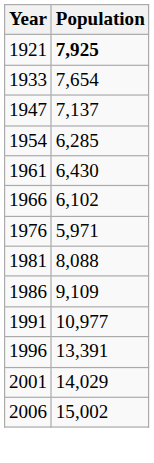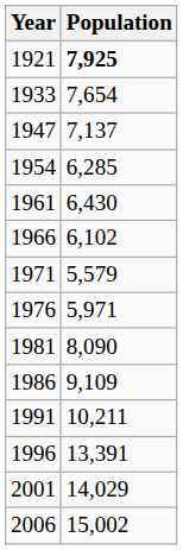 <table class="wikitable">
 <tr>
 <th>Year</th>
 <th>Population</th>
 </tr>
 <tr>
 <td>1921</td>
 <td><strong>7,925</strong></td>
 </tr>
 <tr>
 <td>1933</td>
 <td>7,654</td>
 </tr>
 <tr>
 <td>1947</td>
 <td>7,137</td>
 </tr>
 <tr>
 <td>1954</td>
 <td>6,285</td>
 </tr>
 <tr>
 <td>1961</td>
 <td>6,430</td>
 </tr>
 <tr>
 <td>1966</td>
 <td>6,102</td>
 </tr>
 <tr>
+<td>1971</td>
+<td>5,579</td>
+</tr>
+<tr>
 <td>1976</td>
 <td>5,971</td>
 </tr>
 <tr>
 <td>1981</td>
-<td>8,088</td>
+<td>8,090</td>
 </tr>
 <tr>
 <td>1986</td>
 <td>9,109</td>
 </tr>
 <tr>
 <td>1991</td>
-<td>10,977</td>
+<td>10,211</td>
 </tr>
 <tr>
 <td>1996</td>
 <td>13,391</td>
 </tr>
 <tr>
 <td>2001</td>
 <td>14,029</td>
 </tr>
 <tr>
 <td>2006</td>
 <td>15,002</td>
 </tr>
 </table>
